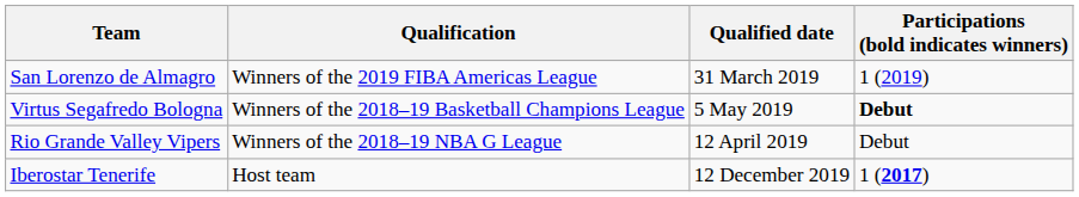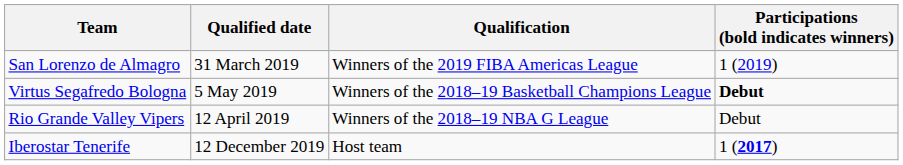 <table class="wikitable">
 <tr>
 <th>Team</th>
+<th>Qualified date</th>
 <th>Qualification</th>
-<th>Qualified date</th>
 <th>Participations <br>(bold indicates winners)</th>
 </tr>
 <tr>
 <td> <a href='#'>San Lorenzo de Almagro</a></td>
+<td>31 March 2019</td>
 <td>Winners of the <a href='#'>2019 FIBA Americas League</a></td>
-<td>31 March 2019</td>
 <td>1 (<a href='#'>2019</a>)</td>
 </tr>
 <tr>
 <td> <a href='#'>Virtus Segafredo Bologna</a></td>
+<td>5 May 2019</td>
 <td>Winners of the <a href='#'>2018–19 Basketball Champions League</a></td>
-<td>5 May 2019</td>
 <td><strong>Debut</strong></td>
 </tr>
 <tr>
 <td> <a href='#'>Rio Grande Valley Vipers</a></td>
+<td>12 April 2019</td>
 <td>Winners of the <a href='#'>2018–19 NBA G League</a></td>
-<td>12 April 2019</td>
 <td>Debut</td>
 </tr>
 <tr>
 <td> <a href='#'>Iberostar Tenerife</a></td>
+<td>12 December 2019</td>
 <td>Host team</td>
-<td>12 December 2019</td>
 <td>1 (<strong><a href='#'>2017</a></strong>)</td>
 </tr>
 </table>
